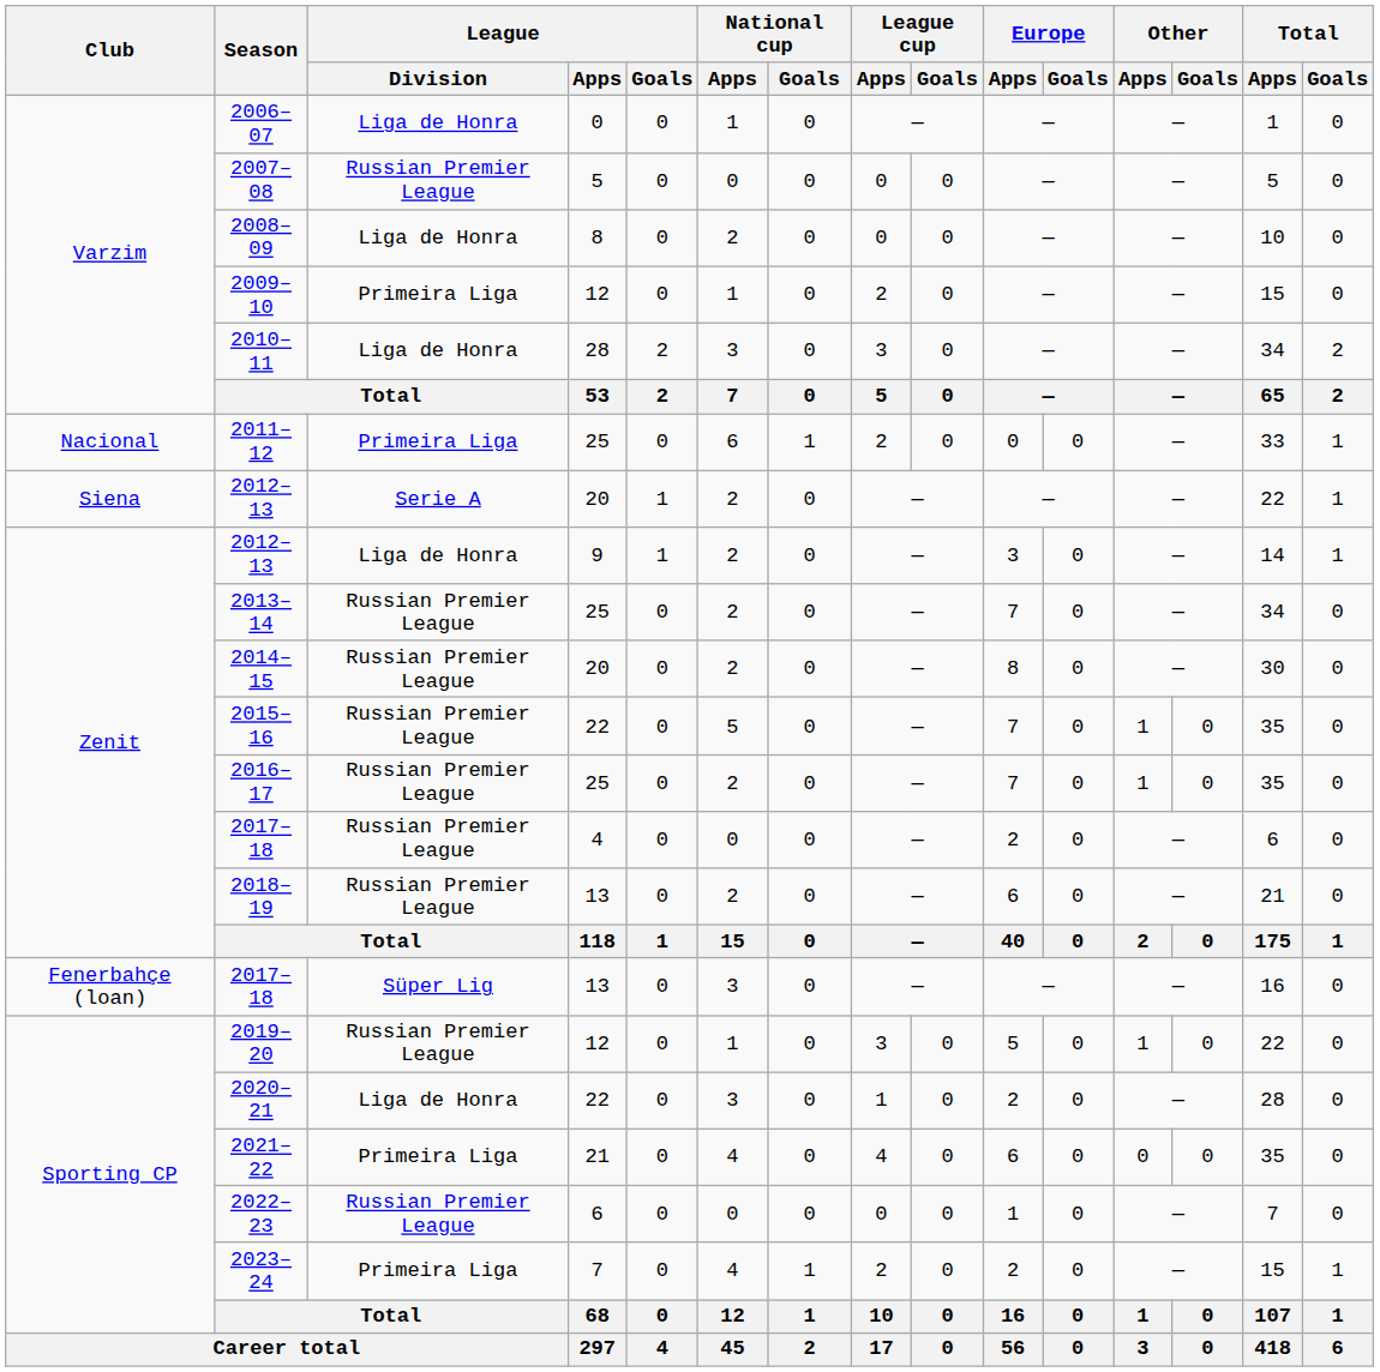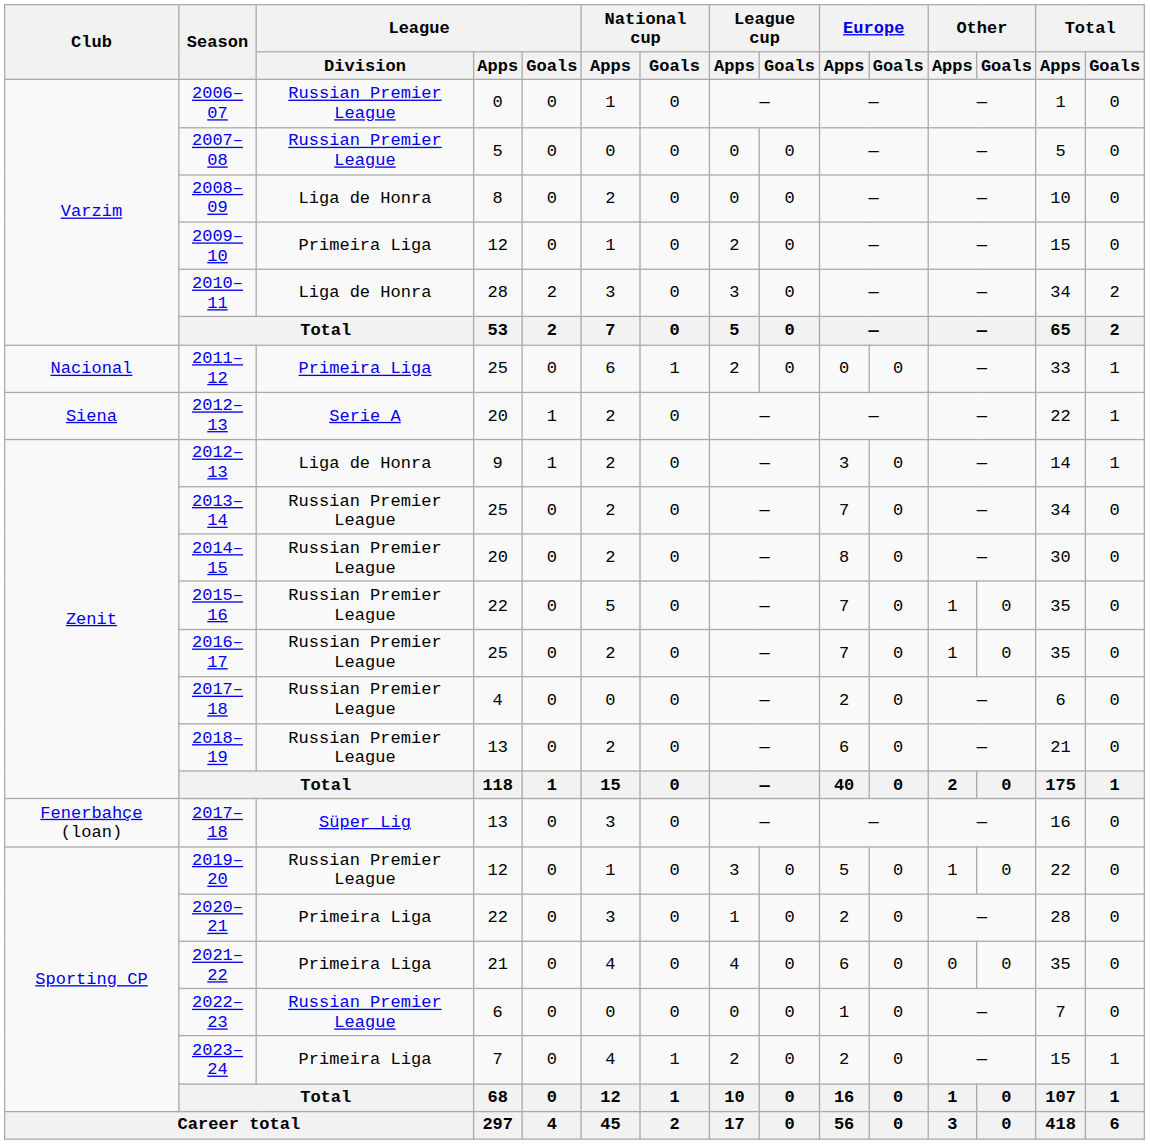 <table class="wikitable" style="text-align: center;">
 <tr>
 <th rowspan="2">Club</th>
 <th rowspan="2">Season</th>
 <th colspan="3">League</th>
 <th colspan="2">National cup</th>
 <th colspan="2">League cup</th>
 <th colspan="2"><a href='#'>Europe</a></th>
 <th colspan="2">Other</th>
 <th colspan="2">Total</th>
 </tr>
 <tr>
 <th>Division</th>
 <th>Apps</th>
 <th>Goals</th>
 <th>Apps</th>
 <th>Goals</th>
 <th>Apps</th>
 <th>Goals</th>
 <th>Apps</th>
 <th>Goals</th>
 <th>Apps</th>
 <th>Goals</th>
 <th>Apps</th>
 <th>Goals</th>
 </tr>
 <tr>
 <td rowspan="6" valign="center"><a href='#'>Varzim</a></td>
 <td><a href='#'>2006–07</a></td>
-<td><a href='#'>Liga de Honra</a></td>
+<td><a href='#'>Russian Premier League</a></td>
 <td>0</td>
 <td>0</td>
 <td>1</td>
 <td>0</td>
 <td colspan="2">—</td>
 <td colspan="2">—</td>
 <td colspan="2">—</td>
 <td>1</td>
 <td>0</td>
 </tr>
 <tr>
 <td><a href='#'>2007–08</a></td>
 <td><a href='#'>Russian Premier League</a></td>
 <td>5</td>
 <td>0</td>
 <td>0</td>
 <td>0</td>
 <td>0</td>
 <td>0</td>
 <td colspan="2">—</td>
 <td colspan="2">—</td>
 <td>5</td>
 <td>0</td>
 </tr>
 <tr>
 <td><a href='#'>2008–09</a></td>
 <td>Liga de Honra</td>
 <td>8</td>
 <td>0</td>
 <td>2</td>
 <td>0</td>
 <td>0</td>
 <td>0</td>
 <td colspan="2">—</td>
 <td colspan="2">—</td>
 <td>10</td>
 <td>0</td>
 </tr>
 <tr>
 <td><a href='#'>2009–10</a></td>
 <td>Primeira Liga</td>
 <td>12</td>
 <td>0</td>
 <td>1</td>
 <td>0</td>
 <td>2</td>
 <td>0</td>
 <td colspan="2">—</td>
 <td colspan="2">—</td>
 <td>15</td>
 <td>0</td>
 </tr>
 <tr>
 <td><a href='#'>2010–11</a></td>
 <td>Liga de Honra</td>
 <td>28</td>
 <td>2</td>
 <td>3</td>
 <td>0</td>
 <td>3</td>
 <td>0</td>
 <td colspan="2">—</td>
 <td colspan="2">—</td>
 <td>34</td>
 <td>2</td>
 </tr>
 <tr>
 <th colspan="2">Total</th>
 <th>53</th>
 <th>2</th>
 <th>7</th>
 <th>0</th>
 <th>5</th>
 <th>0</th>
 <th colspan="2">—</th>
 <th colspan="2">—</th>
 <th>65</th>
 <th>2</th>
 </tr>
 <tr>
 <td><a href='#'>Nacional</a></td>
 <td><a href='#'>2011–12</a></td>
 <td><a href='#'>Primeira Liga</a></td>
 <td>25</td>
 <td>0</td>
 <td>6</td>
 <td>1</td>
 <td>2</td>
 <td>0</td>
 <td>0</td>
 <td>0</td>
 <td colspan="2">—</td>
 <td>33</td>
 <td>1</td>
 </tr>
 <tr>
 <td><a href='#'>Siena</a></td>
 <td><a href='#'>2012–13</a></td>
 <td><a href='#'>Serie A</a></td>
 <td>20</td>
 <td>1</td>
 <td>2</td>
 <td>0</td>
 <td colspan="2">—</td>
 <td colspan="2">—</td>
 <td colspan="2">—</td>
 <td>22</td>
 <td>1</td>
 </tr>
 <tr>
 <td rowspan="8"><a href='#'>Zenit</a></td>
 <td><a href='#'>2012–13</a></td>
 <td>Liga de Honra</td>
 <td>9</td>
 <td>1</td>
 <td>2</td>
 <td>0</td>
 <td colspan="2">—</td>
 <td>3</td>
 <td>0</td>
 <td colspan="2">—</td>
 <td>14</td>
 <td>1</td>
 </tr>
 <tr>
 <td><a href='#'>2013–14</a></td>
 <td>Russian Premier League</td>
 <td>25</td>
 <td>0</td>
 <td>2</td>
 <td>0</td>
 <td colspan="2">—</td>
 <td>7</td>
 <td>0</td>
 <td colspan="2">—</td>
 <td>34</td>
 <td>0</td>
 </tr>
 <tr>
 <td><a href='#'>2014–15</a></td>
 <td>Russian Premier League</td>
 <td>20</td>
 <td>0</td>
 <td>2</td>
 <td>0</td>
 <td colspan="2">—</td>
 <td>8</td>
 <td>0</td>
 <td colspan="2">—</td>
 <td>30</td>
 <td>0</td>
 </tr>
 <tr>
 <td><a href='#'>2015–16</a></td>
 <td>Russian Premier League</td>
 <td>22</td>
 <td>0</td>
 <td>5</td>
 <td>0</td>
 <td colspan="2">—</td>
 <td>7</td>
 <td>0</td>
 <td>1</td>
 <td>0</td>
 <td>35</td>
 <td>0</td>
 </tr>
 <tr>
 <td><a href='#'>2016–17</a></td>
 <td>Russian Premier League</td>
 <td>25</td>
 <td>0</td>
 <td>2</td>
 <td>0</td>
 <td colspan="2">—</td>
 <td>7</td>
 <td>0</td>
 <td>1</td>
 <td>0</td>
 <td>35</td>
 <td>0</td>
 </tr>
 <tr>
 <td><a href='#'>2017–18</a></td>
 <td>Russian Premier League</td>
 <td>4</td>
 <td>0</td>
 <td>0</td>
 <td>0</td>
 <td colspan="2">—</td>
 <td>2</td>
 <td>0</td>
 <td colspan="2">—</td>
 <td>6</td>
 <td>0</td>
 </tr>
 <tr>
 <td><a href='#'>2018–19</a></td>
 <td>Russian Premier League</td>
 <td>13</td>
 <td>0</td>
 <td>2</td>
 <td>0</td>
 <td colspan="2">—</td>
 <td>6</td>
 <td>0</td>
 <td colspan="2">—</td>
 <td>21</td>
 <td>0</td>
 </tr>
 <tr>
 <th colspan="2">Total</th>
 <th>118</th>
 <th>1</th>
 <th>15</th>
 <th>0</th>
 <th colspan="2">—</th>
 <th>40</th>
 <th>0</th>
 <th>2</th>
 <th>0</th>
 <th>175</th>
 <th>1</th>
 </tr>
 <tr>
 <td><a href='#'>Fenerbahçe</a> (loan)</td>
 <td><a href='#'>2017–18</a></td>
 <td><a href='#'>Süper Lig</a></td>
 <td>13</td>
 <td>0</td>
 <td>3</td>
 <td>0</td>
 <td colspan="2">—</td>
 <td colspan="2">—</td>
 <td colspan="2">—</td>
 <td>16</td>
 <td>0</td>
 </tr>
 <tr>
 <td rowspan="6" valign="center"><a href='#'>Sporting CP</a></td>
 <td><a href='#'>2019–20</a></td>
 <td>Russian Premier League</td>
 <td>12</td>
 <td>0</td>
 <td>1</td>
 <td>0</td>
 <td>3</td>
 <td>0</td>
 <td>5</td>
 <td>0</td>
 <td>1</td>
 <td>0</td>
 <td>22</td>
 <td>0</td>
 </tr>
 <tr>
 <td><a href='#'>2020–21</a></td>
-<td>Liga de Honra</td>
+<td>Primeira Liga</td>
 <td>22</td>
 <td>0</td>
 <td>3</td>
 <td>0</td>
 <td>1</td>
 <td>0</td>
 <td>2</td>
 <td>0</td>
 <td colspan="2">—</td>
 <td>28</td>
 <td>0</td>
 </tr>
 <tr>
 <td><a href='#'>2021–22</a></td>
 <td>Primeira Liga</td>
 <td>21</td>
 <td>0</td>
 <td>4</td>
 <td>0</td>
 <td>4</td>
 <td>0</td>
 <td>6</td>
 <td>0</td>
 <td>0</td>
 <td>0</td>
 <td>35</td>
 <td>0</td>
 </tr>
 <tr>
 <td><a href='#'>2022–23</a></td>
 <td><a href='#'>Russian Premier League</a></td>
 <td>6</td>
 <td>0</td>
 <td>0</td>
 <td>0</td>
 <td>0</td>
 <td>0</td>
 <td>1</td>
 <td>0</td>
 <td colspan="2">—</td>
 <td>7</td>
 <td>0</td>
 </tr>
 <tr>
 <td><a href='#'>2023–24</a></td>
 <td>Primeira Liga</td>
 <td>7</td>
 <td>0</td>
 <td>4</td>
 <td>1</td>
 <td>2</td>
 <td>0</td>
 <td>2</td>
 <td>0</td>
 <td colspan="2">—</td>
 <td>15</td>
 <td>1</td>
 </tr>
 <tr>
 <th colspan="2">Total</th>
 <th>68</th>
 <th>0</th>
 <th>12</th>
 <th>1</th>
 <th>10</th>
 <th>0</th>
 <th>16</th>
 <th>0</th>
 <th>1</th>
 <th>0</th>
 <th>107</th>
 <th>1</th>
 </tr>
 <tr>
 <th colspan="3">Career total</th>
 <th>297</th>
 <th>4</th>
 <th>45</th>
 <th>2</th>
 <th>17</th>
 <th>0</th>
 <th>56</th>
 <th>0</th>
 <th>3</th>
 <th>0</th>
 <th>418</th>
 <th>6</th>
 </tr>
 </table>
